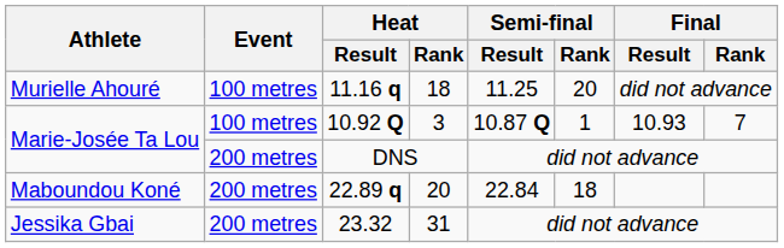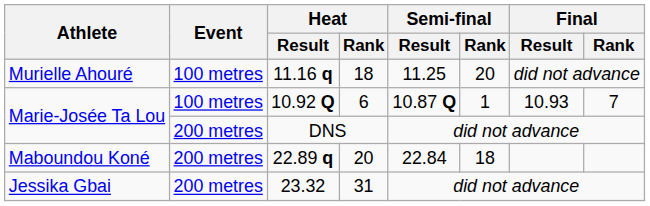 <table class=wikitable style=font-size:90%>
 <tr>
 <th rowspan=2>Athlete</th>
 <th rowspan=2>Event</th>
 <th colspan=2>Heat</th>
 <th colspan=2>Semi-final</th>
 <th colspan=2>Final</th>
 </tr>
 <tr style=font-size:95%>
 <th>Result</th>
 <th>Rank</th>
 <th>Result</th>
 <th>Rank</th>
 <th>Result</th>
 <th>Rank</th>
 </tr>
 <tr align=center>
 <td align=left><a href='#'>Murielle Ahouré</a></td>
 <td align=left><a href='#'>100 metres</a></td>
 <td>11.16 <strong>q</strong></td>
 <td>18</td>
 <td>11.25</td>
 <td>20</td>
 <td colspan="2"><em>did not advance</em></td>
 </tr>
 <tr align=center>
 <td align=left rowspan=2><a href='#'>Marie-Josée Ta Lou</a></td>
 <td align=left><a href='#'>100 metres</a></td>
 <td>10.92 <strong>Q</strong></td>
-<td>3</td>
+<td>6</td>
 <td>10.87 <strong>Q</strong></td>
 <td>1</td>
 <td>10.93</td>
 <td>7</td>
 </tr>
 <tr align=center>
 <td align=left><a href='#'>200 metres</a></td>
 <td colspan="2">DNS</td>
 <td colspan="4"><em>did not advance</em></td>
 </tr>
 <tr align=center>
 <td align=left><a href='#'>Maboundou Koné</a></td>
 <td align=left><a href='#'>200 metres</a></td>
 <td>22.89 <strong>q</strong></td>
 <td>20</td>
 <td>22.84</td>
 <td>18</td>
 <td></td>
 <td></td>
 </tr>
 <tr align=center>
 <td align=left><a href='#'>Jessika Gbai</a></td>
 <td align=left><a href='#'>200 metres</a></td>
 <td>23.32</td>
 <td>31</td>
 <td colspan="4"><em>did not advance</em></td>
 </tr>
 </table>
